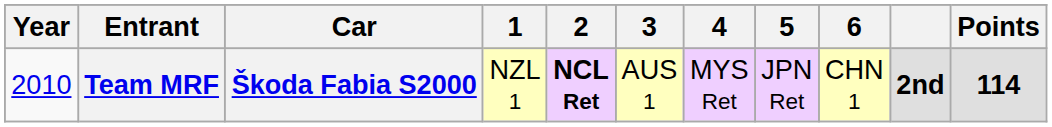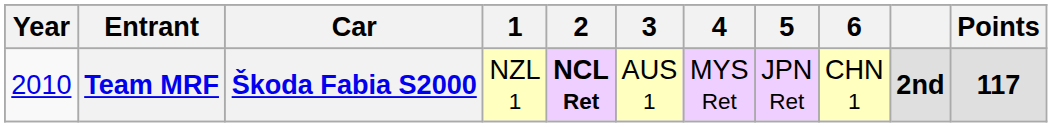 <table class="wikitable" style="text-align:center; font-size:90%">
 <tr>
 <th>Year</th>
 <th>Entrant</th>
 <th>Car</th>
 <th>1</th>
 <th>2</th>
 <th>3</th>
 <th>4</th>
 <th>5</th>
 <th>6</th>
 <th></th>
 <th>Points</th>
 </tr>
 <tr>
 <td><a href='#'>2010</a></td>
 <th><a href='#'>Team MRF</a></th>
 <th><a href='#'>Škoda Fabia S2000</a></th>
 <td style="background:#ffffbf;">NZL<br><small>1</small></td>
 <td style="background:#efcfff;"><strong>NCL<br><small>Ret</small></strong></td>
 <td style="background:#ffffbf;">AUS<br><small>1</small></td>
 <td style="background:#efcfff;">MYS<br><small>Ret</small></td>
 <td style="background:#efcfff;">JPN<br><small>Ret</small></td>
 <td style="background:#ffffbf;">CHN<br><small>1</small></td>
 <td style="background:#dfdfdf;"><strong>2nd</strong></td>
-<td style="background:#dfdfdf;"><strong>114</strong></td>
+<td style="background:#dfdfdf;"><strong>117</strong></td>
 </tr>
 </table>
